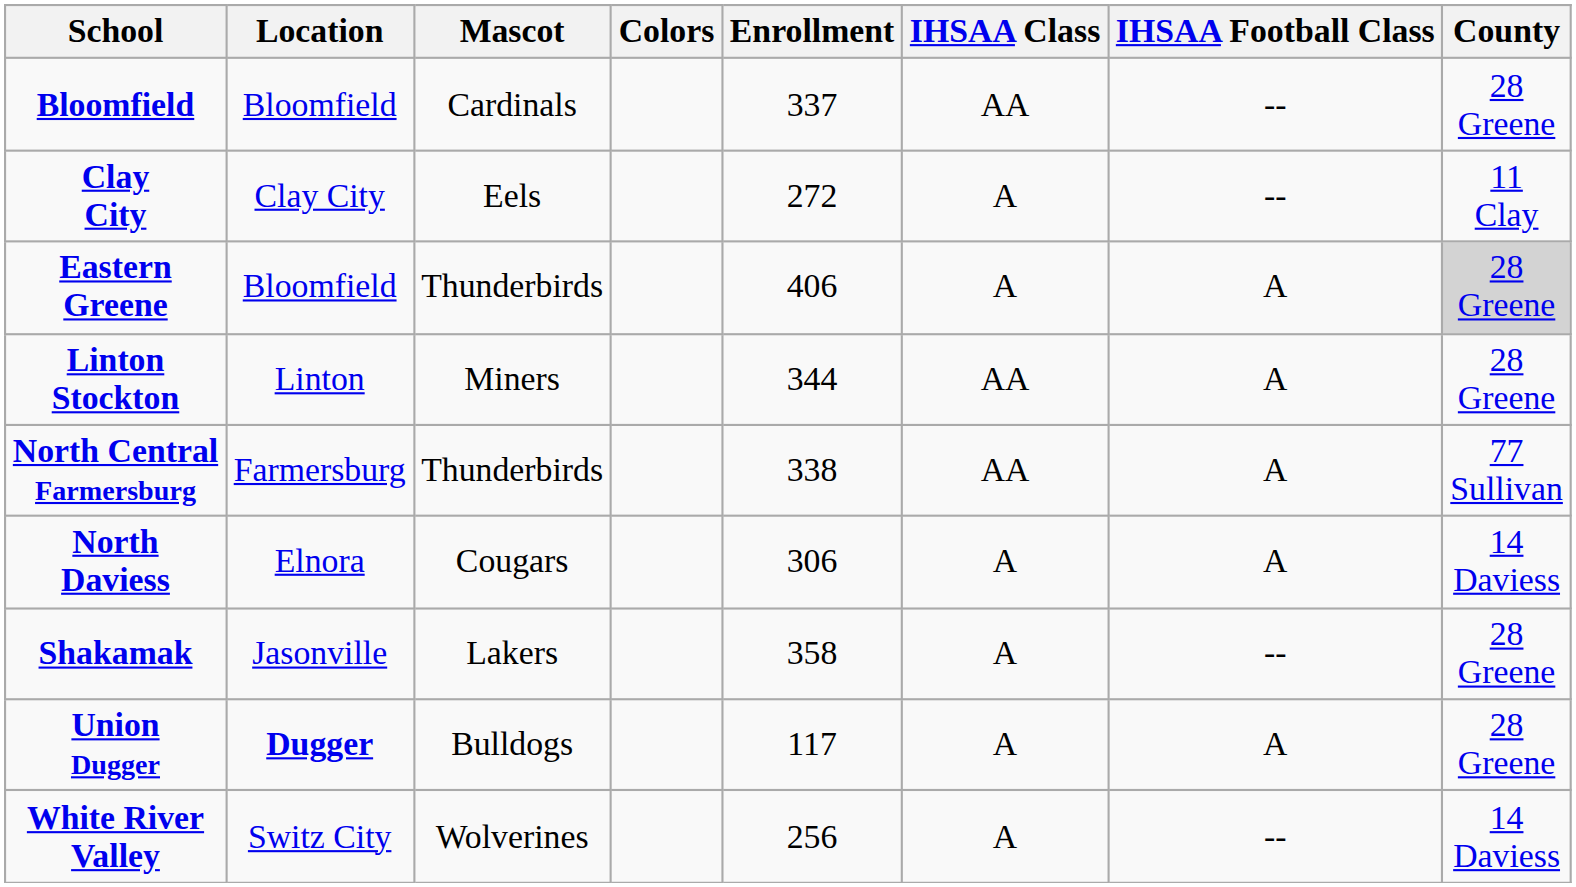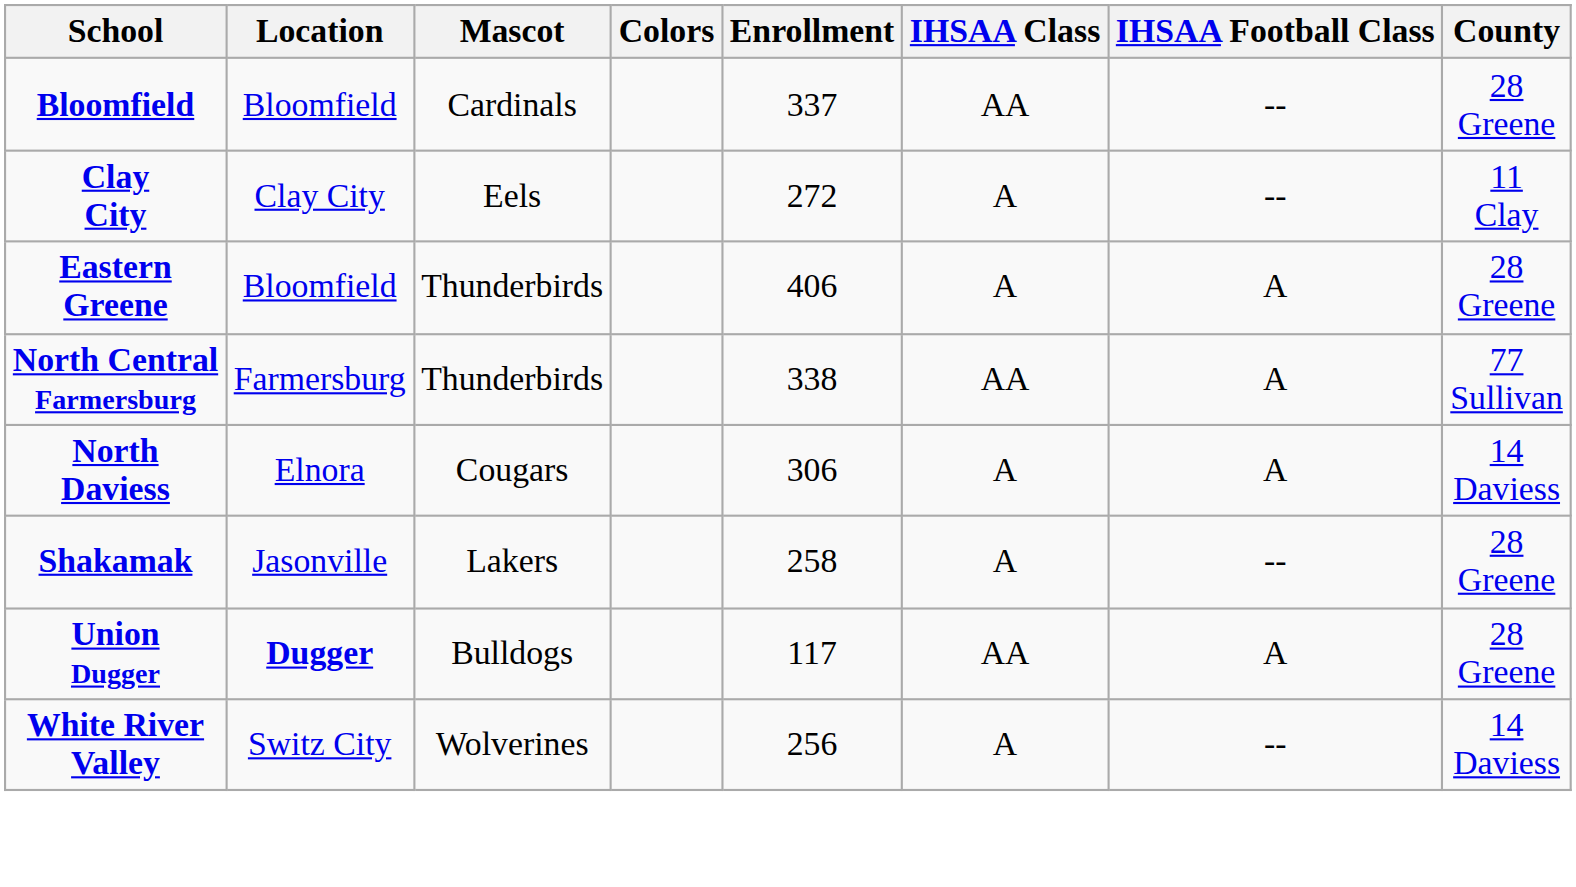 <table class="wikitable" style="text-align:center;">
 <tr>
 <th>School</th>
 <th>Location</th>
 <th>Mascot</th>
 <th>Colors</th>
 <th>Enrollment</th>
 <th><a href='#'>IHSAA</a> Class</th>
 <th><a href='#'>IHSAA</a> Football Class</th>
 <th>County</th>
 </tr>
 <tr>
 <td><strong><a href='#'>Bloomfield</a></strong></td>
 <td><a href='#'>Bloomfield</a></td>
 <td>Cardinals</td>
 <td> </td>
 <td>337</td>
 <td>AA</td>
 <td>--</td>
 <td><a href='#'>28 <br> Greene</a></td>
 </tr>
 <tr>
 <td><strong><a href='#'>Clay <br> City</a></strong></td>
 <td><a href='#'>Clay City</a></td>
 <td>Eels</td>
 <td> </td>
 <td>272</td>
 <td>A</td>
 <td>--</td>
 <td><a href='#'>11 <br> Clay</a></td>
 </tr>
 <tr>
 <td><strong><a href='#'>Eastern <br> Greene</a></strong></td>
 <td><a href='#'>Bloomfield</a></td>
 <td>Thunderbirds</td>
 <td>  </td>
 <td>406</td>
 <td>A</td>
 <td>A</td>
-<td style="background: lightgrey;"><a href='#'>28 <br> Greene</a></td>
-</tr>
-<tr>
-<td><strong><a href='#'>Linton <br> Stockton</a></strong></td>
-<td><a href='#'>Linton</a></td>
-<td>Miners</td>
-<td>  </td>
-<td>344</td>
-<td>AA</td>
-<td>A</td>
 <td><a href='#'>28 <br> Greene</a></td>
 </tr>
 <tr>
 <td><strong><a href='#'>North Central <br> <small>Farmersburg</small></a></strong></td>
 <td><a href='#'>Farmersburg</a></td>
 <td>Thunderbirds</td>
 <td> </td>
 <td>338</td>
 <td>AA</td>
 <td>A</td>
 <td><a href='#'>77 <br> Sullivan</a></td>
 </tr>
 <tr>
 <td><strong><a href='#'>North <br> Daviess</a></strong></td>
 <td><a href='#'>Elnora</a></td>
 <td>Cougars</td>
 <td>  </td>
 <td>306</td>
 <td>A</td>
 <td>A</td>
 <td><a href='#'>14 <br> Daviess</a></td>
 </tr>
 <tr>
 <td><strong><a href='#'>Shakamak</a></strong></td>
 <td><a href='#'>Jasonville</a></td>
 <td>Lakers</td>
 <td> </td>
-<td>358</td>
+<td>258</td>
 <td>A</td>
 <td>--</td>
 <td><a href='#'>28 <br> Greene</a></td>
 </tr>
 <tr>
 <td><strong><a href='#'>Union <br> <small>Dugger</small></a></strong></td>
 <td><strong><a href='#'>Dugger</a></strong></td>
 <td>Bulldogs</td>
 <td>  </td>
 <td>117</td>
-<td>A</td>
+<td>AA</td>
 <td>A</td>
 <td><a href='#'>28 <br> Greene</a></td>
 </tr>
 <tr>
 <td><strong><a href='#'>White River <br> Valley</a></strong></td>
 <td><a href='#'>Switz City</a></td>
 <td>Wolverines</td>
 <td>  </td>
 <td>256</td>
 <td>A</td>
 <td>--</td>
 <td><a href='#'>14 <br> Daviess</a></td>
 </tr>
 </table>
